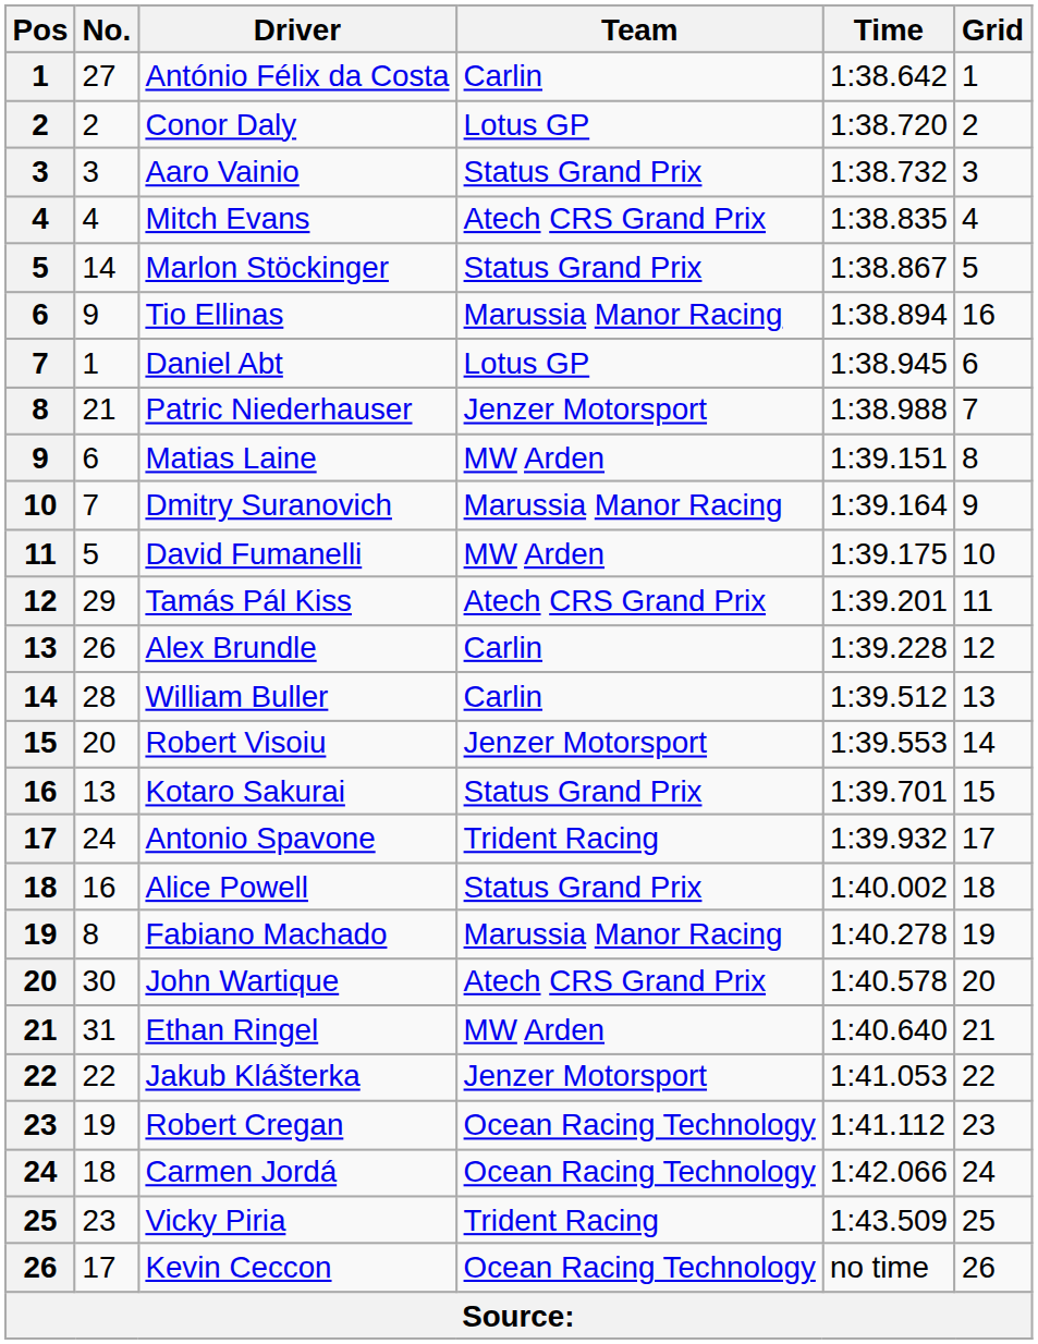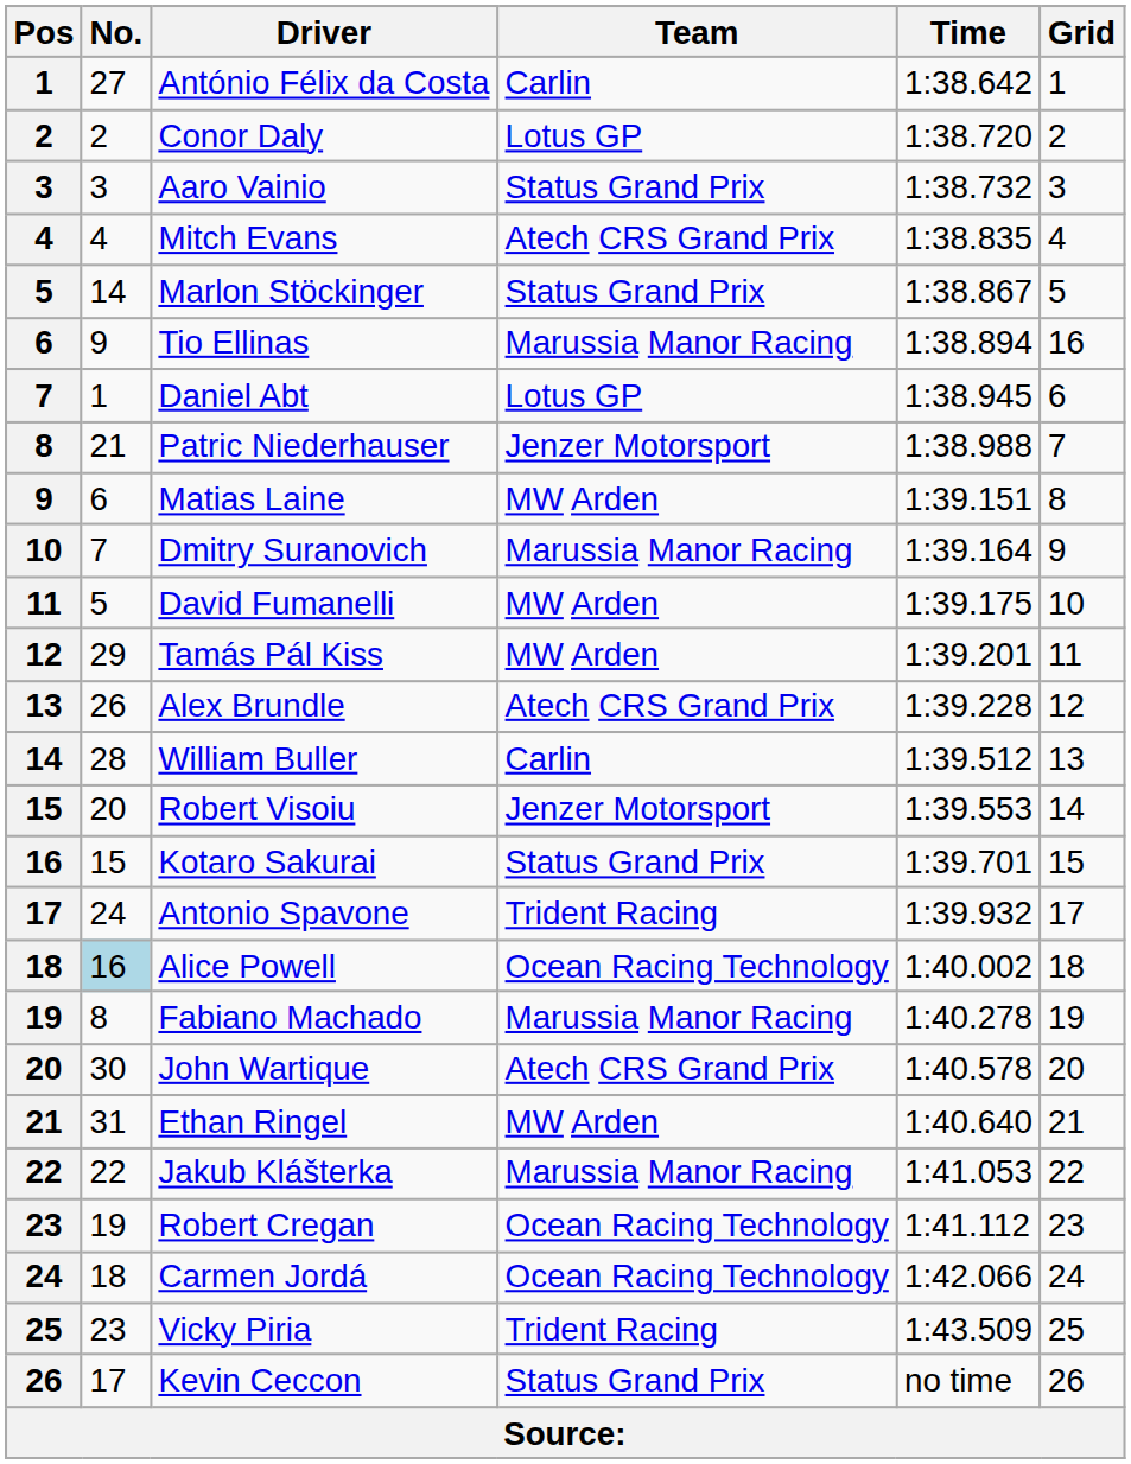 <table class="wikitable" style="font-size:85%">
 <tr>
 <th>Pos</th>
 <th>No.</th>
 <th>Driver</th>
 <th>Team</th>
 <th>Time</th>
 <th>Grid</th>
 </tr>
 <tr>
 <th>1</th>
 <td>27</td>
 <td> <a href='#'>António Félix da Costa</a></td>
 <td><a href='#'>Carlin</a></td>
 <td>1:38.642</td>
 <td>1</td>
 </tr>
 <tr>
 <th>2</th>
 <td>2</td>
 <td> <a href='#'>Conor Daly</a></td>
 <td><a href='#'>Lotus GP</a></td>
 <td>1:38.720</td>
 <td>2</td>
 </tr>
 <tr>
 <th>3</th>
 <td>3</td>
 <td> <a href='#'>Aaro Vainio</a></td>
 <td><a href='#'>Status Grand Prix</a></td>
 <td>1:38.732</td>
 <td>3</td>
 </tr>
 <tr>
 <th>4</th>
 <td>4</td>
 <td> <a href='#'>Mitch Evans</a></td>
 <td><a href='#'>Atech</a> <a href='#'>CRS Grand Prix</a></td>
 <td>1:38.835</td>
 <td>4</td>
 </tr>
 <tr>
 <th>5</th>
 <td>14</td>
 <td> <a href='#'>Marlon Stöckinger</a></td>
 <td><a href='#'>Status Grand Prix</a></td>
 <td>1:38.867</td>
 <td>5</td>
 </tr>
 <tr>
 <th>6</th>
 <td>9</td>
 <td> <a href='#'>Tio Ellinas</a></td>
 <td><a href='#'>Marussia</a> <a href='#'>Manor Racing</a></td>
 <td>1:38.894</td>
 <td>16</td>
 </tr>
 <tr>
 <th>7</th>
 <td>1</td>
 <td> <a href='#'>Daniel Abt</a></td>
 <td><a href='#'>Lotus GP</a></td>
 <td>1:38.945</td>
 <td>6</td>
 </tr>
 <tr>
 <th>8</th>
 <td>21</td>
 <td> <a href='#'>Patric Niederhauser</a></td>
 <td><a href='#'>Jenzer Motorsport</a></td>
 <td>1:38.988</td>
 <td>7</td>
 </tr>
 <tr>
 <th>9</th>
 <td>6</td>
 <td> <a href='#'>Matias Laine</a></td>
 <td><a href='#'>MW</a> <a href='#'>Arden</a></td>
 <td>1:39.151</td>
 <td>8</td>
 </tr>
 <tr>
 <th>10</th>
 <td>7</td>
 <td> <a href='#'>Dmitry Suranovich</a></td>
 <td><a href='#'>Marussia</a> <a href='#'>Manor Racing</a></td>
 <td>1:39.164</td>
 <td>9</td>
 </tr>
 <tr>
 <th>11</th>
 <td>5</td>
 <td> <a href='#'>David Fumanelli</a></td>
 <td><a href='#'>MW</a> <a href='#'>Arden</a></td>
 <td>1:39.175</td>
 <td>10</td>
 </tr>
 <tr>
 <th>12</th>
 <td>29</td>
 <td> <a href='#'>Tamás Pál Kiss</a></td>
-<td><a href='#'>Atech</a> <a href='#'>CRS Grand Prix</a></td>
+<td><a href='#'>MW</a> <a href='#'>Arden</a></td>
 <td>1:39.201</td>
 <td>11</td>
 </tr>
 <tr>
 <th>13</th>
 <td>26</td>
 <td> <a href='#'>Alex Brundle</a></td>
-<td><a href='#'>Carlin</a></td>
+<td><a href='#'>Atech</a> <a href='#'>CRS Grand Prix</a></td>
 <td>1:39.228</td>
 <td>12</td>
 </tr>
 <tr>
 <th>14</th>
 <td>28</td>
 <td> <a href='#'>William Buller</a></td>
 <td><a href='#'>Carlin</a></td>
 <td>1:39.512</td>
 <td>13</td>
 </tr>
 <tr>
 <th>15</th>
 <td>20</td>
 <td> <a href='#'>Robert Visoiu</a></td>
 <td><a href='#'>Jenzer Motorsport</a></td>
 <td>1:39.553</td>
 <td>14</td>
 </tr>
 <tr>
 <th>16</th>
-<td>13</td>
+<td>15</td>
 <td> <a href='#'>Kotaro Sakurai</a></td>
 <td><a href='#'>Status Grand Prix</a></td>
 <td>1:39.701</td>
 <td>15</td>
 </tr>
 <tr>
 <th>17</th>
 <td>24</td>
 <td> <a href='#'>Antonio Spavone</a></td>
 <td><a href='#'>Trident Racing</a></td>
 <td>1:39.932</td>
 <td>17</td>
 </tr>
 <tr>
 <th>18</th>
-<td>16</td>
+<td style="background: lightblue;">16</td>
 <td> <a href='#'>Alice Powell</a></td>
-<td><a href='#'>Status Grand Prix</a></td>
+<td><a href='#'>Ocean Racing Technology</a></td>
 <td>1:40.002</td>
 <td>18</td>
 </tr>
 <tr>
 <th>19</th>
 <td>8</td>
 <td> <a href='#'>Fabiano Machado</a></td>
 <td><a href='#'>Marussia</a> <a href='#'>Manor Racing</a></td>
 <td>1:40.278</td>
 <td>19</td>
 </tr>
 <tr>
 <th>20</th>
 <td>30</td>
 <td> <a href='#'>John Wartique</a></td>
 <td><a href='#'>Atech</a> <a href='#'>CRS Grand Prix</a></td>
 <td>1:40.578</td>
 <td>20</td>
 </tr>
 <tr>
 <th>21</th>
 <td>31</td>
 <td> <a href='#'>Ethan Ringel</a></td>
 <td><a href='#'>MW</a> <a href='#'>Arden</a></td>
 <td>1:40.640</td>
 <td>21</td>
 </tr>
 <tr>
 <th>22</th>
 <td>22</td>
 <td> <a href='#'>Jakub Klášterka</a></td>
-<td><a href='#'>Jenzer Motorsport</a></td>
+<td><a href='#'>Marussia</a> <a href='#'>Manor Racing</a></td>
 <td>1:41.053</td>
 <td>22</td>
 </tr>
 <tr>
 <th>23</th>
 <td>19</td>
 <td> <a href='#'>Robert Cregan</a></td>
 <td><a href='#'>Ocean Racing Technology</a></td>
 <td>1:41.112</td>
 <td>23</td>
 </tr>
 <tr>
 <th>24</th>
 <td>18</td>
 <td> <a href='#'>Carmen Jordá</a></td>
 <td><a href='#'>Ocean Racing Technology</a></td>
 <td>1:42.066</td>
 <td>24</td>
 </tr>
 <tr>
 <th>25</th>
 <td>23</td>
 <td> <a href='#'>Vicky Piria</a></td>
 <td><a href='#'>Trident Racing</a></td>
 <td>1:43.509</td>
 <td>25</td>
 </tr>
 <tr>
 <th>26</th>
 <td>17</td>
 <td> <a href='#'>Kevin Ceccon</a></td>
-<td><a href='#'>Ocean Racing Technology</a></td>
+<td><a href='#'>Status Grand Prix</a></td>
 <td>no time</td>
 <td>26</td>
 </tr>
 <tr>
 <th colspan="6">Source:</th>
 </tr>
 </table>
